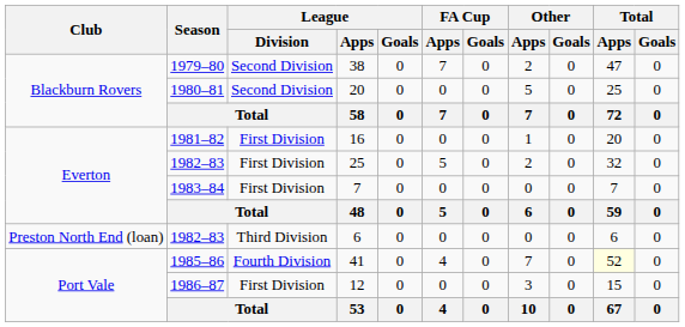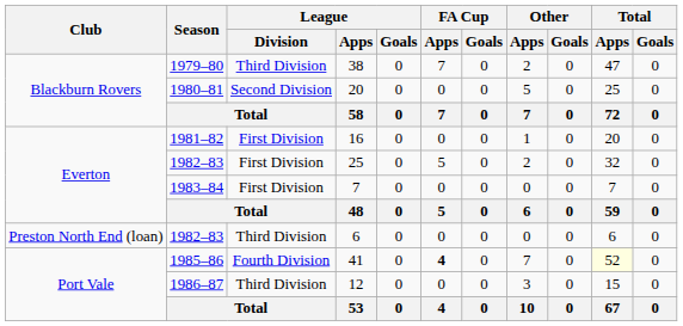 <table class="wikitable" style="text-align: center;">
 <tr>
 <th rowspan="2">Club</th>
 <th rowspan="2">Season</th>
 <th colspan="3">League</th>
 <th colspan="2">FA Cup</th>
 <th colspan="2">Other</th>
 <th colspan="2">Total</th>
 </tr>
 <tr>
 <th>Division</th>
 <th>Apps</th>
 <th>Goals</th>
 <th>Apps</th>
 <th>Goals</th>
 <th>Apps</th>
 <th>Goals</th>
 <th>Apps</th>
 <th>Goals</th>
 </tr>
 <tr>
 <td rowspan="3"><a href='#'>Blackburn Rovers</a></td>
 <td><a href='#'>1979–80</a></td>
-<td><a href='#'>Second Division</a></td>
+<td><a href='#'>Third Division</a></td>
 <td>38</td>
 <td>0</td>
 <td>7</td>
 <td>0</td>
 <td>2</td>
 <td>0</td>
 <td>47</td>
 <td>0</td>
 </tr>
 <tr>
 <td><a href='#'>1980–81</a></td>
 <td><a href='#'>Second Division</a></td>
 <td>20</td>
 <td>0</td>
 <td>0</td>
 <td>0</td>
 <td>5</td>
 <td>0</td>
 <td>25</td>
 <td>0</td>
 </tr>
 <tr>
 <th colspan="2">Total</th>
 <th>58</th>
 <th>0</th>
 <th>7</th>
 <th>0</th>
 <th>7</th>
 <th>0</th>
 <th>72</th>
 <th>0</th>
 </tr>
 <tr>
 <td rowspan="4"><a href='#'>Everton</a></td>
 <td><a href='#'>1981–82</a></td>
 <td><a href='#'>First Division</a></td>
 <td>16</td>
 <td>0</td>
 <td>0</td>
 <td>0</td>
 <td>1</td>
 <td>0</td>
 <td>20</td>
 <td>0</td>
 </tr>
 <tr>
 <td><a href='#'>1982–83</a></td>
 <td>First Division</td>
 <td>25</td>
 <td>0</td>
 <td>5</td>
 <td>0</td>
 <td>2</td>
 <td>0</td>
 <td>32</td>
 <td>0</td>
 </tr>
 <tr>
 <td><a href='#'>1983–84</a></td>
 <td>First Division</td>
 <td>7</td>
 <td>0</td>
 <td>0</td>
 <td>0</td>
 <td>0</td>
 <td>0</td>
 <td>7</td>
 <td>0</td>
 </tr>
 <tr>
 <th colspan="2">Total</th>
 <th>48</th>
 <th>0</th>
 <th>5</th>
 <th>0</th>
 <th>6</th>
 <th>0</th>
 <th>59</th>
 <th>0</th>
 </tr>
 <tr>
 <td><a href='#'>Preston North End</a> (loan)</td>
 <td><a href='#'>1982–83</a></td>
 <td>Third Division</td>
 <td>6</td>
 <td>0</td>
 <td>0</td>
 <td>0</td>
 <td>0</td>
 <td>0</td>
 <td>6</td>
 <td>0</td>
 </tr>
 <tr>
 <td rowspan="3"><a href='#'>Port Vale</a></td>
 <td><a href='#'>1985–86</a></td>
 <td><a href='#'>Fourth Division</a></td>
 <td>41</td>
 <td>0</td>
-<td>4</td>
+<td><strong>4</strong></td>
 <td>0</td>
 <td>7</td>
 <td>0</td>
 <td style="background: lightyellow;">52</td>
 <td>0</td>
 </tr>
 <tr>
 <td><a href='#'>1986–87</a></td>
-<td>First Division</td>
+<td>Third Division</td>
 <td>12</td>
 <td>0</td>
 <td>0</td>
 <td>0</td>
 <td>3</td>
 <td>0</td>
 <td>15</td>
 <td>0</td>
 </tr>
 <tr>
 <th colspan="2">Total</th>
 <th>53</th>
 <th>0</th>
 <th>4</th>
 <th>0</th>
 <th>10</th>
 <th>0</th>
 <th>67</th>
 <th>0</th>
 </tr>
 </table>
